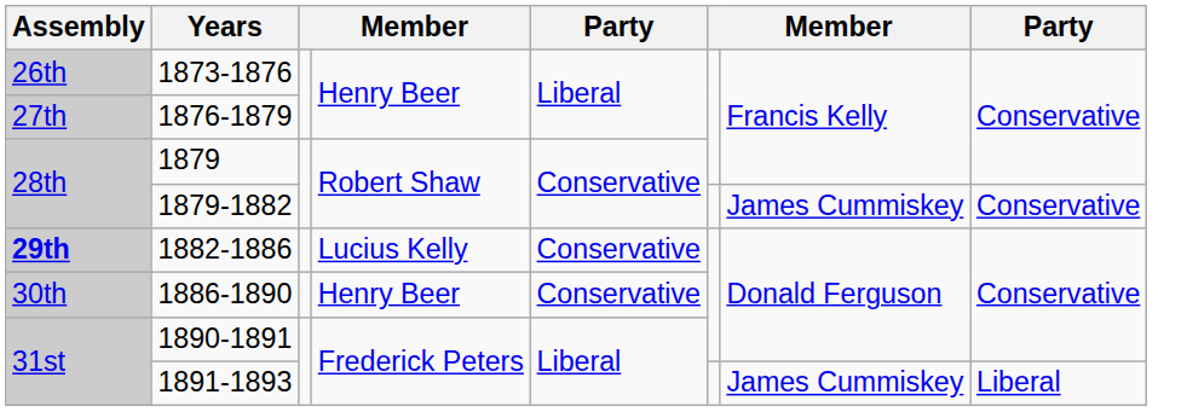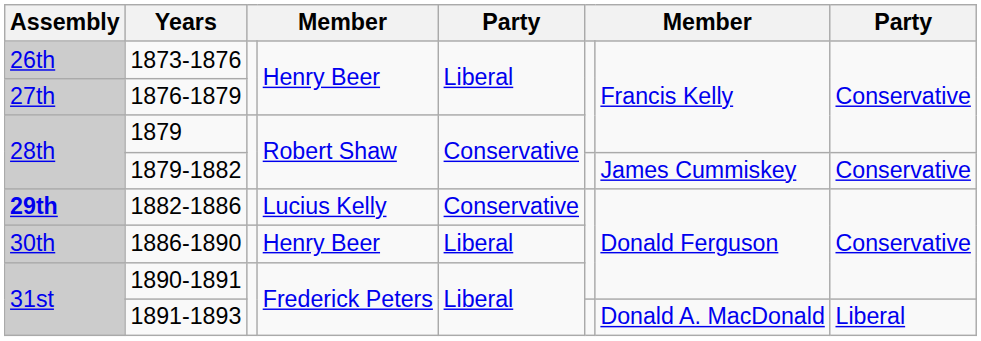 <table class="wikitable">
 <tr>
 <th>Assembly</th>
 <th>Years</th>
 <th colspan="2">Member</th>
 <th>Party</th>
 <th colspan="2">Member</th>
 <th>Party</th>
 </tr>
 <tr>
 <td bgcolor="CCCCCC"><a href='#'>26th</a></td>
 <td>1873-1876</td>
 <td rowspan=2 ></td>
 <td rowspan=2><a href='#'>Henry Beer</a></td>
 <td rowspan=2><a href='#'>Liberal</a></td>
 <td rowspan=3 ></td>
 <td rowspan=3><a href='#'>Francis Kelly</a></td>
 <td rowspan=3><a href='#'>Conservative</a></td>
 </tr>
 <tr>
 <td bgcolor="CCCCCC"><a href='#'>27th</a></td>
 <td>1876-1879</td>
 </tr>
 <tr>
 <td bgcolor="CCCCCC" rowspan="2"><a href='#'>28th</a></td>
 <td>1879</td>
 <td rowspan=2 ></td>
 <td rowspan=2><a href='#'>Robert Shaw</a></td>
 <td rowspan=2><a href='#'>Conservative</a></td>
 </tr>
 <tr>
 <td>1879-1882</td>
 <td></td>
 <td><a href='#'>James Cummiskey</a></td>
 <td><a href='#'>Conservative</a></td>
 </tr>
 <tr>
 <td bgcolor="CCCCCC"><strong><a href='#'>29th</a></strong></td>
 <td>1882-1886</td>
 <td></td>
 <td><a href='#'>Lucius Kelly</a></td>
 <td><a href='#'>Conservative</a></td>
 <td rowspan=3 ></td>
 <td rowspan=3><a href='#'>Donald Ferguson</a></td>
 <td rowspan=3><a href='#'>Conservative</a></td>
 </tr>
 <tr>
 <td bgcolor="CCCCCC"><a href='#'>30th</a></td>
 <td>1886-1890</td>
 <td></td>
 <td><a href='#'>Henry Beer</a></td>
-<td><a href='#'>Conservative</a></td>
+<td><a href='#'>Liberal</a></td>
 </tr>
 <tr>
 <td bgcolor="CCCCCC" rowspan="2"><a href='#'>31st</a></td>
 <td>1890-1891</td>
 <td rowspan=2 ></td>
 <td rowspan=2><a href='#'>Frederick Peters</a></td>
 <td rowspan=2><a href='#'>Liberal</a></td>
 </tr>
 <tr>
 <td>1891-1893</td>
 <td></td>
-<td><a href='#'>James Cummiskey</a></td>
+<td><a href='#'>Donald A. MacDonald</a></td>
 <td><a href='#'>Liberal</a></td>
 </tr>
 </table>
